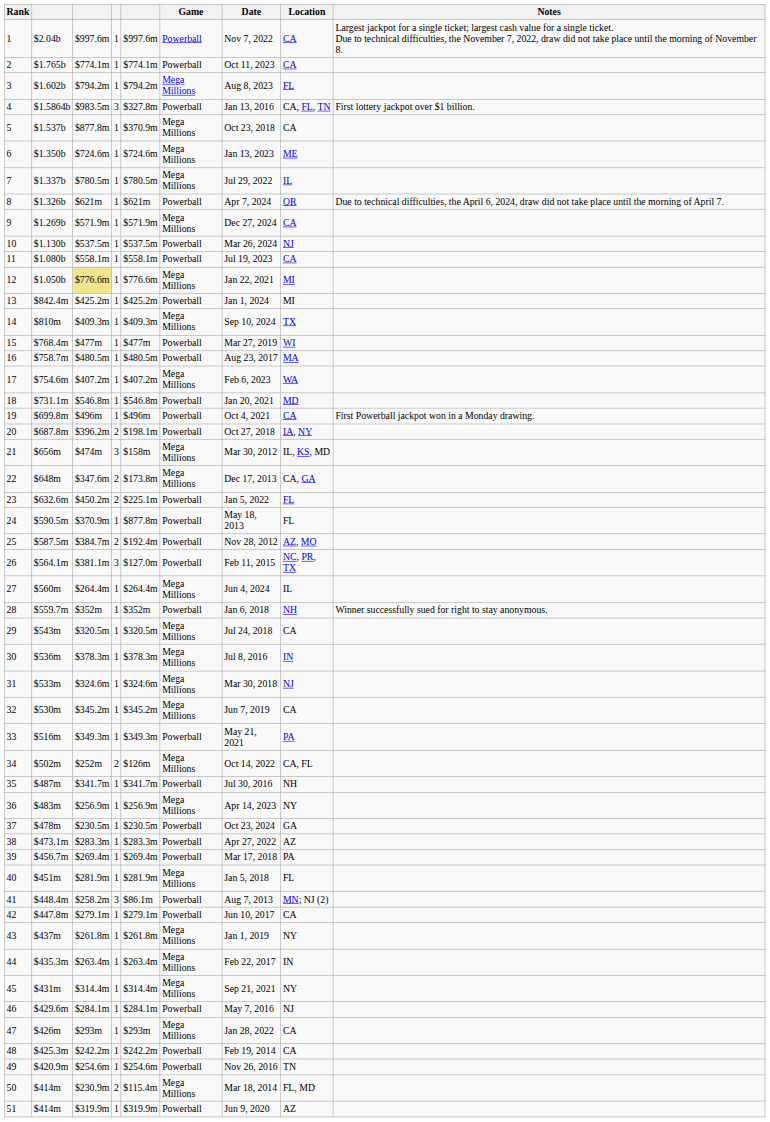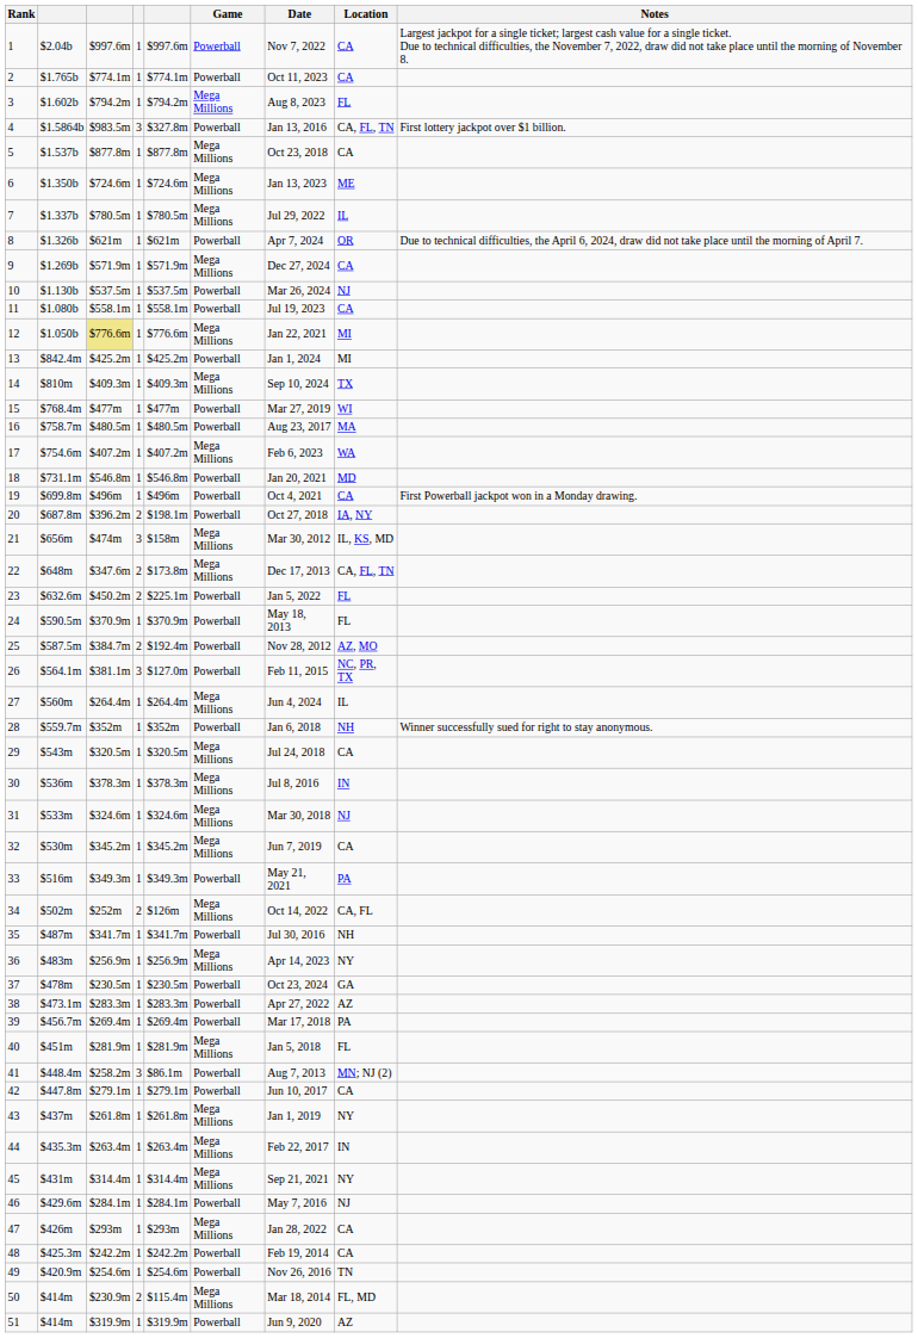 <table class="sortable wikitable">
 <tr>
 <th>Rank</th>
 <th></th>
 <th></th>
 <th></th>
 <th></th>
 <th>Game</th>
 <th>Date</th>
 <th>Location</th>
 <th>Notes</th>
 </tr>
 <tr>
 <td>1</td>
 <td>$2.04b</td>
 <td>$997.6m</td>
 <td>1</td>
 <td>$997.6m</td>
 <td><a href='#'>Powerball</a></td>
 <td>Nov 7, 2022</td>
 <td><a href='#'>CA</a></td>
 <td>Largest jackpot for a single ticket; largest cash value for a single ticket.<br>Due to technical difficulties, the November 7, 2022, draw did not take place until the morning of November 8.</td>
 </tr>
 <tr>
 <td>2</td>
 <td>$1.765b</td>
 <td>$774.1m</td>
 <td>1</td>
 <td>$774.1m</td>
 <td>Powerball</td>
 <td>Oct 11, 2023</td>
 <td><a href='#'>CA</a></td>
 <td></td>
 </tr>
 <tr>
 <td>3</td>
 <td>$1.602b</td>
 <td>$794.2m</td>
 <td>1</td>
 <td>$794.2m</td>
 <td><a href='#'>Mega Millions</a></td>
 <td>Aug 8, 2023</td>
 <td><a href='#'>FL</a></td>
 <td></td>
 </tr>
 <tr>
 <td>4</td>
 <td>$1.5864b</td>
 <td>$983.5m</td>
 <td>3</td>
 <td>$327.8m</td>
 <td>Powerball</td>
 <td>Jan 13, 2016</td>
 <td>CA, <a href='#'>FL</a>, <a href='#'>TN</a></td>
 <td>First lottery jackpot over $1 billion.</td>
 </tr>
 <tr>
 <td>5</td>
 <td>$1.537b</td>
 <td>$877.8m</td>
 <td>1</td>
-<td>$370.9m</td>
+<td>$877.8m</td>
 <td>Mega Millions</td>
 <td>Oct 23, 2018</td>
 <td>CA</td>
 <td></td>
 </tr>
 <tr>
 <td>6</td>
 <td>$1.350b</td>
 <td>$724.6m</td>
 <td>1</td>
 <td>$724.6m</td>
 <td>Mega Millions</td>
 <td>Jan 13, 2023</td>
 <td><a href='#'>ME</a></td>
 <td></td>
 </tr>
 <tr>
 <td>7</td>
 <td>$1.337b</td>
 <td>$780.5m</td>
 <td>1</td>
 <td>$780.5m</td>
 <td>Mega Millions</td>
 <td>Jul 29, 2022</td>
 <td><a href='#'>IL</a></td>
 <td></td>
 </tr>
 <tr>
 <td>8</td>
 <td>$1.326b</td>
 <td>$621m</td>
 <td>1</td>
 <td>$621m</td>
 <td>Powerball</td>
 <td>Apr 7, 2024</td>
 <td><a href='#'>OR</a></td>
 <td>Due to technical difficulties, the April 6, 2024, draw did not take place until the morning of April 7.</td>
 </tr>
 <tr>
 <td>9</td>
 <td>$1.269b</td>
 <td>$571.9m</td>
 <td>1</td>
 <td>$571.9m</td>
 <td>Mega Millions</td>
 <td>Dec 27, 2024</td>
 <td><a href='#'>CA</a></td>
 <td></td>
 </tr>
 <tr>
 <td>10</td>
 <td>$1.130b</td>
 <td>$537.5m</td>
 <td>1</td>
 <td>$537.5m</td>
 <td>Powerball</td>
 <td>Mar 26, 2024</td>
 <td><a href='#'>NJ</a></td>
 <td></td>
 </tr>
 <tr>
 <td>11</td>
 <td>$1.080b</td>
 <td>$558.1m</td>
 <td>1</td>
 <td>$558.1m</td>
 <td>Powerball</td>
 <td>Jul 19, 2023</td>
 <td><a href='#'>CA</a></td>
 <td></td>
 </tr>
 <tr>
 <td>12</td>
 <td>$1.050b</td>
 <td style="background: khaki;">$776.6m</td>
 <td>1</td>
 <td>$776.6m</td>
 <td>Mega Millions</td>
 <td>Jan 22, 2021</td>
 <td><a href='#'>MI</a></td>
 <td></td>
 </tr>
 <tr>
 <td>13</td>
 <td>$842.4m</td>
 <td>$425.2m</td>
 <td>1</td>
 <td>$425.2m</td>
 <td>Powerball</td>
 <td>Jan 1, 2024</td>
 <td>MI</td>
 <td></td>
 </tr>
 <tr>
 <td>14</td>
 <td>$810m</td>
 <td>$409.3m</td>
 <td>1</td>
 <td>$409.3m</td>
 <td>Mega Millions</td>
 <td>Sep 10, 2024</td>
 <td><a href='#'>TX</a></td>
 <td></td>
 </tr>
 <tr>
 <td>15</td>
 <td>$768.4m</td>
 <td>$477m</td>
 <td>1</td>
 <td>$477m</td>
 <td>Powerball</td>
 <td>Mar 27, 2019</td>
 <td><a href='#'>WI</a></td>
 <td></td>
 </tr>
 <tr>
 <td>16</td>
 <td>$758.7m</td>
 <td>$480.5m</td>
 <td>1</td>
 <td>$480.5m</td>
 <td>Powerball</td>
 <td>Aug 23, 2017</td>
 <td><a href='#'>MA</a></td>
 <td></td>
 </tr>
 <tr>
 <td>17</td>
 <td>$754.6m</td>
 <td>$407.2m</td>
 <td>1</td>
 <td>$407.2m</td>
 <td>Mega Millions</td>
 <td>Feb 6, 2023</td>
 <td><a href='#'>WA</a></td>
 <td></td>
 </tr>
 <tr>
 <td>18</td>
 <td>$731.1m</td>
 <td>$546.8m</td>
 <td>1</td>
 <td>$546.8m</td>
 <td>Powerball</td>
 <td>Jan 20, 2021</td>
 <td><a href='#'>MD</a></td>
 <td></td>
 </tr>
 <tr>
 <td>19</td>
 <td>$699.8m</td>
 <td>$496m</td>
 <td>1</td>
 <td>$496m</td>
 <td>Powerball</td>
 <td>Oct 4, 2021</td>
 <td><a href='#'>CA</a></td>
 <td>First Powerball jackpot won in a Monday drawing.</td>
 </tr>
 <tr>
 <td>20</td>
 <td>$687.8m</td>
 <td>$396.2m</td>
 <td>2</td>
 <td>$198.1m</td>
 <td>Powerball</td>
 <td>Oct 27, 2018</td>
 <td><a href='#'>IA</a>, <a href='#'>NY</a></td>
 <td></td>
 </tr>
 <tr>
 <td>21</td>
 <td>$656m</td>
 <td>$474m</td>
 <td>3</td>
 <td>$158m</td>
 <td>Mega Millions</td>
 <td>Mar 30, 2012</td>
 <td>IL, <a href='#'>KS</a>, MD</td>
 <td></td>
 </tr>
 <tr>
 <td>22</td>
 <td>$648m</td>
 <td>$347.6m</td>
 <td>2</td>
 <td>$173.8m</td>
 <td>Mega Millions</td>
 <td>Dec 17, 2013</td>
-<td>CA, <a href='#'>GA</a></td>
+<td>CA, <a href='#'>FL</a>, <a href='#'>TN</a></td>
 <td></td>
 </tr>
 <tr>
 <td>23</td>
 <td>$632.6m</td>
 <td>$450.2m</td>
 <td>2</td>
 <td>$225.1m</td>
 <td>Powerball</td>
 <td>Jan 5, 2022</td>
 <td><a href='#'>FL</a></td>
 <td></td>
 </tr>
 <tr>
 <td>24</td>
 <td>$590.5m</td>
 <td>$370.9m</td>
 <td>1</td>
-<td>$877.8m</td>
+<td>$370.9m</td>
 <td>Powerball</td>
 <td>May 18, 2013</td>
 <td>FL</td>
 <td></td>
 </tr>
 <tr>
 <td>25</td>
 <td>$587.5m</td>
 <td>$384.7m</td>
 <td>2</td>
 <td>$192.4m</td>
 <td>Powerball</td>
 <td>Nov 28, 2012</td>
 <td><a href='#'>AZ</a>, <a href='#'>MO</a></td>
 <td></td>
 </tr>
 <tr>
 <td>26</td>
 <td>$564.1m</td>
 <td>$381.1m</td>
 <td>3</td>
 <td>$127.0m</td>
 <td>Powerball</td>
 <td>Feb 11, 2015</td>
 <td><a href='#'>NC</a>, <a href='#'>PR</a>, <a href='#'>TX</a></td>
 <td></td>
 </tr>
 <tr>
 <td>27</td>
 <td>$560m</td>
 <td>$264.4m</td>
 <td>1</td>
 <td>$264.4m</td>
 <td>Mega Millions</td>
 <td>Jun 4, 2024</td>
 <td>IL</td>
 <td></td>
 </tr>
 <tr>
 <td>28</td>
 <td>$559.7m</td>
 <td>$352m</td>
 <td>1</td>
 <td>$352m</td>
 <td>Powerball</td>
 <td>Jan 6, 2018</td>
 <td><a href='#'>NH</a></td>
 <td>Winner successfully sued for right to stay anonymous.</td>
 </tr>
 <tr>
 <td>29</td>
 <td>$543m</td>
 <td>$320.5m</td>
 <td>1</td>
 <td>$320.5m</td>
 <td>Mega Millions</td>
 <td>Jul 24, 2018</td>
 <td>CA</td>
 <td></td>
 </tr>
 <tr>
 <td>30</td>
 <td>$536m</td>
 <td>$378.3m</td>
 <td>1</td>
 <td>$378.3m</td>
 <td>Mega Millions</td>
 <td>Jul 8, 2016</td>
 <td><a href='#'>IN</a></td>
 <td></td>
 </tr>
 <tr>
 <td>31</td>
 <td>$533m</td>
 <td>$324.6m</td>
 <td>1</td>
 <td>$324.6m</td>
 <td>Mega Millions</td>
 <td>Mar 30, 2018</td>
 <td><a href='#'>NJ</a></td>
 <td></td>
 </tr>
 <tr>
 <td>32</td>
 <td>$530m</td>
 <td>$345.2m</td>
 <td>1</td>
 <td>$345.2m</td>
 <td>Mega Millions</td>
 <td>Jun 7, 2019</td>
 <td>CA</td>
 <td></td>
 </tr>
 <tr>
 <td>33</td>
 <td>$516m</td>
 <td>$349.3m</td>
 <td>1</td>
 <td>$349.3m</td>
 <td>Powerball</td>
 <td>May 21, 2021</td>
 <td><a href='#'>PA</a></td>
 <td></td>
 </tr>
 <tr>
 <td>34</td>
 <td>$502m</td>
 <td>$252m</td>
 <td>2</td>
 <td>$126m</td>
 <td>Mega Millions</td>
 <td>Oct 14, 2022</td>
 <td>CA, FL</td>
 <td></td>
 </tr>
 <tr>
 <td>35</td>
 <td>$487m</td>
 <td>$341.7m</td>
 <td>1</td>
 <td>$341.7m</td>
 <td>Powerball</td>
 <td>Jul 30, 2016</td>
 <td>NH</td>
 <td></td>
 </tr>
 <tr>
 <td>36</td>
 <td>$483m</td>
 <td>$256.9m</td>
 <td>1</td>
 <td>$256.9m</td>
 <td>Mega Millions</td>
 <td>Apr 14, 2023</td>
 <td>NY</td>
 <td></td>
 </tr>
 <tr>
 <td>37</td>
 <td>$478m</td>
 <td>$230.5m</td>
 <td>1</td>
 <td>$230.5m</td>
 <td>Powerball</td>
 <td>Oct 23, 2024</td>
 <td>GA</td>
 <td></td>
 </tr>
 <tr>
 <td>38</td>
 <td>$473.1m</td>
 <td>$283.3m</td>
 <td>1</td>
 <td>$283.3m</td>
 <td>Powerball</td>
 <td>Apr 27, 2022</td>
 <td>AZ</td>
 <td></td>
 </tr>
 <tr>
 <td>39</td>
 <td>$456.7m</td>
 <td>$269.4m</td>
 <td>1</td>
 <td>$269.4m</td>
 <td>Powerball</td>
 <td>Mar 17, 2018</td>
 <td>PA</td>
 <td></td>
 </tr>
 <tr>
 <td>40</td>
 <td>$451m</td>
 <td>$281.9m</td>
 <td>1</td>
 <td>$281.9m</td>
 <td>Mega Millions</td>
 <td>Jan 5, 2018</td>
 <td>FL</td>
 <td></td>
 </tr>
 <tr>
 <td>41</td>
 <td>$448.4m</td>
 <td>$258.2m</td>
 <td>3</td>
 <td>$86.1m</td>
 <td>Powerball</td>
 <td>Aug 7, 2013</td>
 <td><a href='#'>MN</a>; NJ (2)</td>
 <td></td>
 </tr>
 <tr>
 <td>42</td>
 <td>$447.8m</td>
 <td>$279.1m</td>
 <td>1</td>
 <td>$279.1m</td>
 <td>Powerball</td>
 <td>Jun 10, 2017</td>
 <td>CA</td>
 <td></td>
 </tr>
 <tr>
 <td>43</td>
 <td>$437m</td>
 <td>$261.8m</td>
 <td>1</td>
 <td>$261.8m</td>
 <td>Mega Millions</td>
 <td>Jan 1, 2019</td>
 <td>NY</td>
 <td></td>
 </tr>
 <tr>
 <td>44</td>
 <td>$435.3m</td>
 <td>$263.4m</td>
 <td>1</td>
 <td>$263.4m</td>
 <td>Mega Millions</td>
 <td>Feb 22, 2017</td>
 <td>IN</td>
 <td></td>
 </tr>
 <tr>
 <td>45</td>
 <td>$431m</td>
 <td>$314.4m</td>
 <td>1</td>
 <td>$314.4m</td>
 <td>Mega Millions</td>
 <td>Sep 21, 2021</td>
 <td>NY</td>
 <td></td>
 </tr>
 <tr>
 <td>46</td>
 <td>$429.6m</td>
 <td>$284.1m</td>
 <td>1</td>
 <td>$284.1m</td>
 <td>Powerball</td>
 <td>May 7, 2016</td>
 <td>NJ</td>
 <td></td>
 </tr>
 <tr>
 <td>47</td>
 <td>$426m</td>
 <td>$293m</td>
 <td>1</td>
 <td>$293m</td>
 <td>Mega Millions</td>
 <td>Jan 28, 2022</td>
 <td>CA</td>
 <td></td>
 </tr>
 <tr>
 <td>48</td>
 <td>$425.3m</td>
 <td>$242.2m</td>
 <td>1</td>
 <td>$242.2m</td>
 <td>Powerball</td>
 <td>Feb 19, 2014</td>
 <td>CA</td>
 <td></td>
 </tr>
 <tr>
 <td>49</td>
 <td>$420.9m</td>
 <td>$254.6m</td>
 <td>1</td>
 <td>$254.6m</td>
 <td>Powerball</td>
 <td>Nov 26, 2016</td>
 <td>TN</td>
 <td></td>
 </tr>
 <tr>
 <td>50</td>
 <td>$414m</td>
 <td>$230.9m</td>
 <td>2</td>
 <td>$115.4m</td>
 <td>Mega Millions</td>
 <td>Mar 18, 2014</td>
 <td>FL, MD</td>
 <td></td>
 </tr>
 <tr>
 <td>51</td>
 <td>$414m</td>
 <td>$319.9m</td>
 <td>1</td>
 <td>$319.9m</td>
 <td>Powerball</td>
 <td>Jun 9, 2020</td>
 <td>AZ</td>
 <td></td>
 </tr>
 </table>
